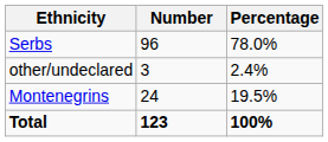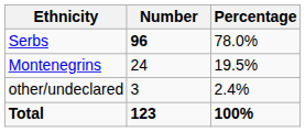 <table class="wikitable">
 <tr>
 <th width="100px">Ethnicity</th>
 <th width="80px">Number</th>
 <th width="80px">Percentage</th>
 </tr>
 <tr>
 <td><a href='#'>Serbs</a></td>
-<td>96</td>
+<td><strong>96</strong></td>
 <td>78.0%</td>
+</tr>
+<tr>
+<td><a href='#'>Montenegrins</a></td>
+<td>24</td>
+<td>19.5%</td>
 </tr>
 <tr>
 <td>other/undeclared</td>
 <td>3</td>
 <td>2.4%</td>
 </tr>
 <tr>
-<td><a href='#'>Montenegrins</a></td>
-<td>24</td>
-<td>19.5%</td>
-</tr>
-<tr>
 <td><strong>Total</strong></td>
 <td><strong>123</strong></td>
 <td><strong>100%</strong></td>
 </tr>
 </table>
